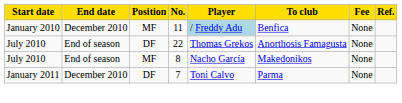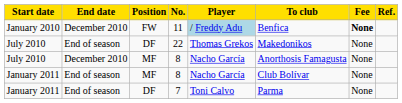 <table class="wikitable sortable">
 <tr>
 <th style="background:#FFDF00; color:black;"><strong>Start date</strong></th>
 <th style="background:#FFDF00; color:black;"><strong>End date</strong></th>
 <th style="background:#FFDF00; color:black;"><strong>Position</strong></th>
 <th style="background:#FFDF00; color:black;"><strong>No.</strong></th>
 <th style="background:#FFDF00; color:black;"><strong>Player</strong></th>
 <th style="background:#FFDF00; color:black;"><strong>To club</strong></th>
 <th style="background:#FFDF00; color:black;"><strong>Fee</strong></th>
 <th style="background:#FFDF00; color:black;"><strong>Ref.</strong></th>
 </tr>
 <tr>
 <td>January 2010</td>
 <td>December 2010</td>
-<td style="text-align:center;">MF</td>
+<td style="text-align:center;">FW</td>
 <td style="text-align:center;">11</td>
 <td style="background: lightblue; text-align:left;"> /  <a href='#'>Freddy Adu</a></td>
 <td style="text-align:left;"> <a href='#'>Benfica</a></td>
-<td>None</td>
+<td><strong>None</strong></td>
 <td></td>
 </tr>
 <tr>
 <td>July 2010</td>
 <td>End of season</td>
 <td style="text-align:center;">DF</td>
 <td style="text-align:center;">22</td>
 <td style="text-align:left;"> <a href='#'>Thomas Grekos</a></td>
+<td style="text-align:left;"> <a href='#'>Makedonikos</a></td>
+<td>None</td>
+<td></td>
+</tr>
+<tr>
+<td>July 2010</td>
+<td>December 2010</td>
+<td style="text-align:center;">MF</td>
+<td style="text-align:center;">8</td>
+<td style="text-align:left;"> <a href='#'>Nacho García</a></td>
 <td style="text-align:left;"> <a href='#'>Anorthosis Famagusta</a></td>
 <td>None</td>
 <td></td>
 </tr>
 <tr>
-<td>July 2010</td>
+<td>January 2011</td>
 <td>End of season</td>
 <td style="text-align:center;">MF</td>
 <td style="text-align:center;">8</td>
 <td style="text-align:left;"> <a href='#'>Nacho García</a></td>
-<td style="text-align:left;"> <a href='#'>Makedonikos</a></td>
+<td style="text-align:left;"> <a href='#'>Club Bolívar</a></td>
 <td>None</td>
 <td></td>
 </tr>
 <tr>
 <td>January 2011</td>
-<td>December 2010</td>
+<td>End of season</td>
 <td style="text-align:center;">DF</td>
 <td style="text-align:center;">7</td>
 <td style="text-align:left;"> <a href='#'>Toni Calvo</a></td>
 <td style="text-align:left;"> <a href='#'>Parma</a></td>
 <td>None</td>
 <td></td>
 </tr>
 </table>
